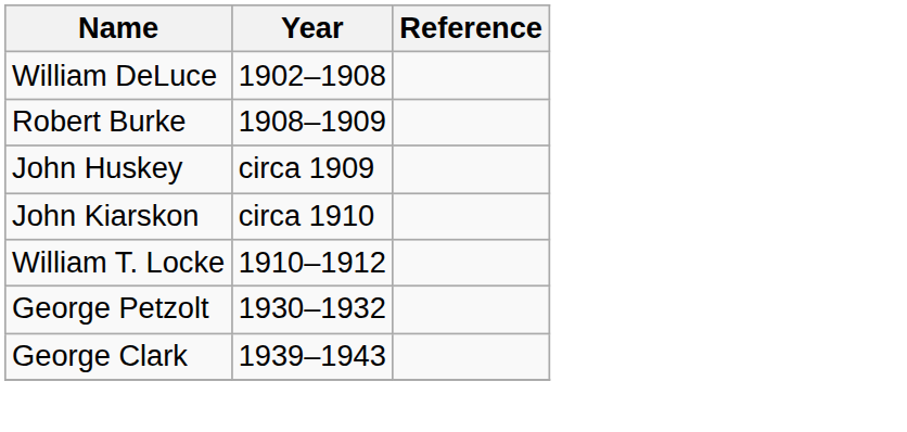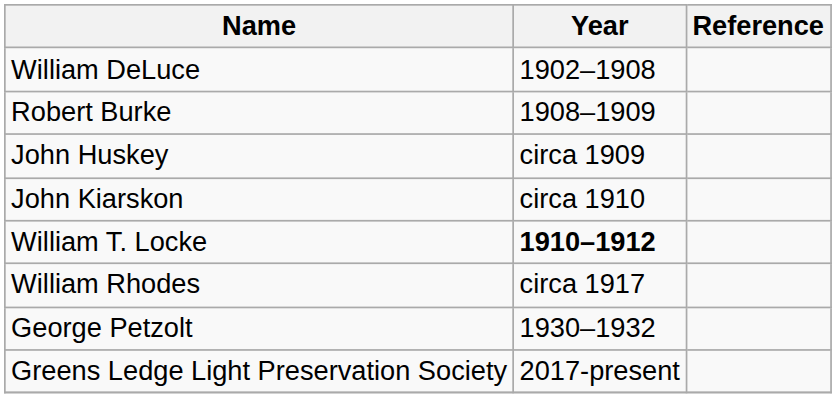 <table class="wikitable">
 <tr>
 <th>Name</th>
 <th>Year</th>
 <th>Reference</th>
 </tr>
 <tr>
 <td>William DeLuce</td>
 <td>1902–1908</td>
 <td></td>
 </tr>
 <tr>
 <td>Robert Burke</td>
 <td>1908–1909</td>
 <td></td>
 </tr>
 <tr>
 <td>John Huskey</td>
 <td>circa 1909</td>
 <td></td>
 </tr>
 <tr>
 <td>John Kiarskon</td>
 <td>circa 1910</td>
 <td></td>
 </tr>
 <tr>
 <td>William T. Locke</td>
-<td>1910–1912</td>
+<td><strong>1910–1912</strong></td>
+<td></td>
+</tr>
+<tr>
+<td>William Rhodes</td>
+<td>circa 1917</td>
 <td></td>
 </tr>
 <tr>
 <td>George Petzolt</td>
 <td>1930–1932</td>
 <td></td>
 </tr>
 <tr>
-<td>George Clark</td>
-<td>1939–1943</td>
+<td>Greens Ledge Light Preservation Society</td>
+<td>2017-present</td>
 <td></td>
 </tr>
 <tr>
 </tr>
 </table>
